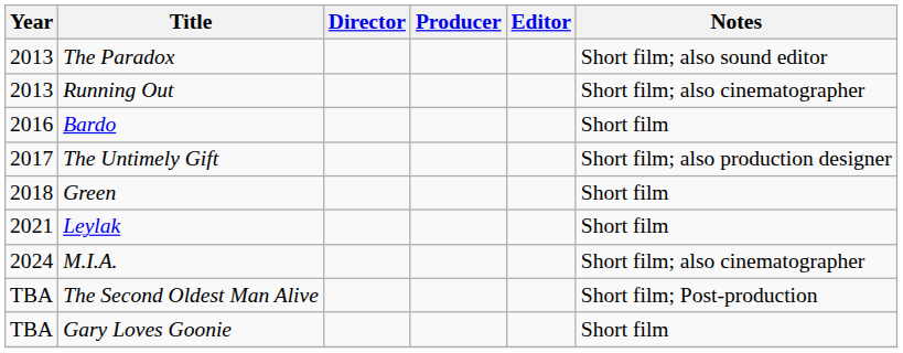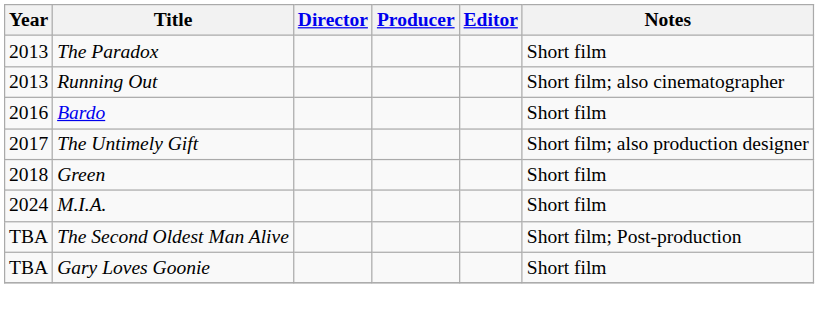 <table class="wikitable sortable">
 <tr>
 <th>Year</th>
 <th>Title</th>
 <th><a href='#'>Director</a></th>
 <th><a href='#'>Producer</a></th>
 <th><a href='#'>Editor</a></th>
 <th>Notes</th>
 </tr>
 <tr>
 <td>2013</td>
 <td><em>The Paradox</em></td>
 <td></td>
 <td></td>
 <td></td>
-<td>Short film; also sound editor</td>
+<td>Short film</td>
 </tr>
 <tr>
 <td>2013</td>
 <td><em>Running Out</em></td>
 <td></td>
 <td></td>
 <td></td>
 <td>Short film; also cinematographer</td>
 </tr>
 <tr>
 <td>2016</td>
 <td><em><a href='#'>Bardo</a></em></td>
 <td></td>
 <td></td>
 <td></td>
 <td>Short film</td>
 </tr>
 <tr>
 <td>2017</td>
 <td><em>The Untimely Gift</em></td>
 <td></td>
 <td></td>
 <td></td>
 <td>Short film; also production designer</td>
 </tr>
 <tr>
 <td>2018</td>
 <td><em>Green</em></td>
 <td></td>
 <td></td>
 <td></td>
 <td>Short film</td>
 </tr>
 <tr>
-<td>2021</td>
-<td><em><a href='#'>Leylak</a></em></td>
-<td></td>
-<td></td>
-<td></td>
-<td>Short film</td>
-</tr>
-<tr>
 <td>2024</td>
 <td><em>M.I.A.</em></td>
 <td></td>
 <td></td>
 <td></td>
-<td>Short film; also cinematographer</td>
+<td>Short film</td>
 </tr>
 <tr>
 <td>TBA</td>
 <td><em>The Second Oldest Man Alive</em></td>
 <td></td>
 <td></td>
 <td></td>
 <td>Short film; Post-production</td>
 </tr>
 <tr>
 <td>TBA</td>
 <td><em>Gary Loves Goonie</em></td>
 <td></td>
 <td></td>
 <td></td>
 <td>Short film</td>
 </tr>
 <tr>
 </tr>
 </table>
